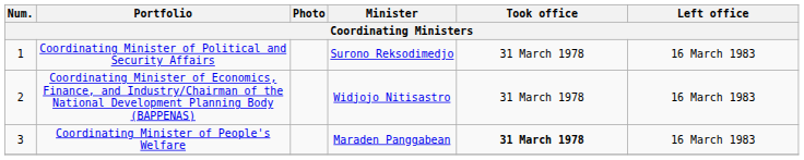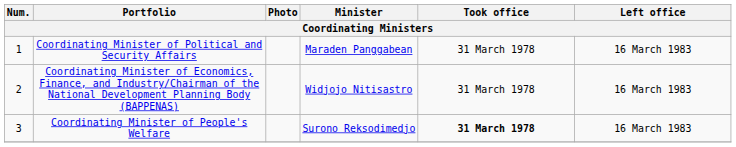 <table class="wikitable">
 <tr>
 <th width=25>Num.</th>
 <th width=300>Portfolio</th>
 <th>Photo</th>
 <th>Minister</th>
 <th width=200>Took office</th>
 <th width=200>Left office</th>
 </tr>
 <tr>
 <th colspan="6">Coordinating Ministers</th>
 </tr>
 <tr>
 <td align="center">1</td>
 <td align="center"><a href='#'>Coordinating Minister of Political and Security Affairs</a></td>
 <td align="center"></td>
-<td align="center"><a href='#'>Surono Reksodimedjo</a></td>
+<td align="center"><a href='#'>Maraden Panggabean</a></td>
 <td align="center">31 March 1978</td>
 <td align="center">16 March 1983</td>
 </tr>
 <tr>
 <td align="center">2</td>
 <td align="center"><a href='#'>Coordinating Minister of Economics, Finance, and Industry/Chairman of the National Development Planning Body (BAPPENAS)</a></td>
 <td align="center"></td>
 <td align="center"><a href='#'>Widjojo Nitisastro</a></td>
 <td align="center">31 March 1978</td>
 <td align="center">16 March 1983</td>
 </tr>
 <tr>
 <td align="center">3</td>
 <td align="center"><a href='#'>Coordinating Minister of People's Welfare</a></td>
 <td align="center"></td>
-<td align="center"><a href='#'>Maraden Panggabean</a></td>
+<td align="center"><a href='#'>Surono Reksodimedjo</a></td>
 <td align="center"><strong>31 March 1978</strong></td>
 <td align="center">16 March 1983</td>
 </tr>
 <tr>
 </tr>
 </table>
